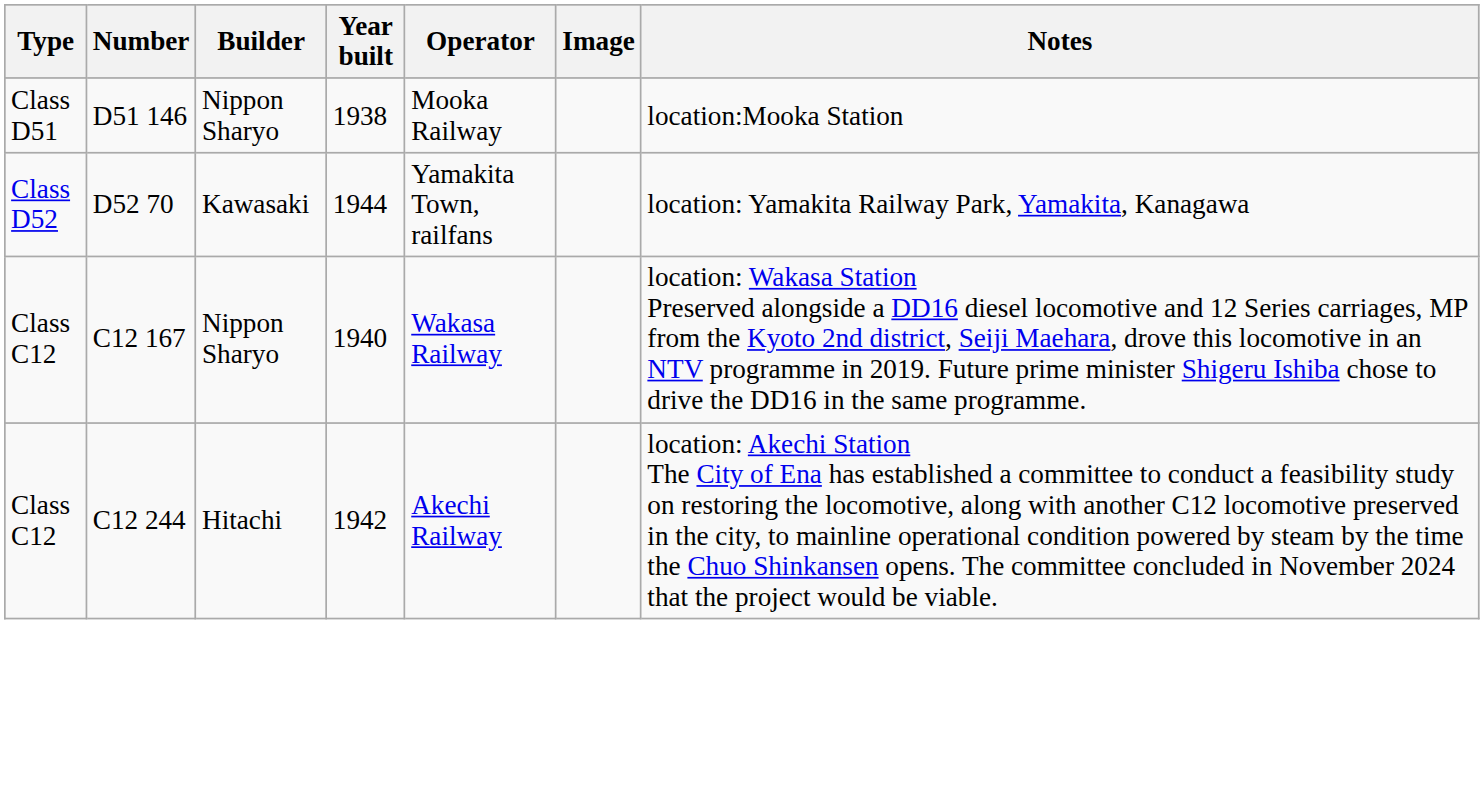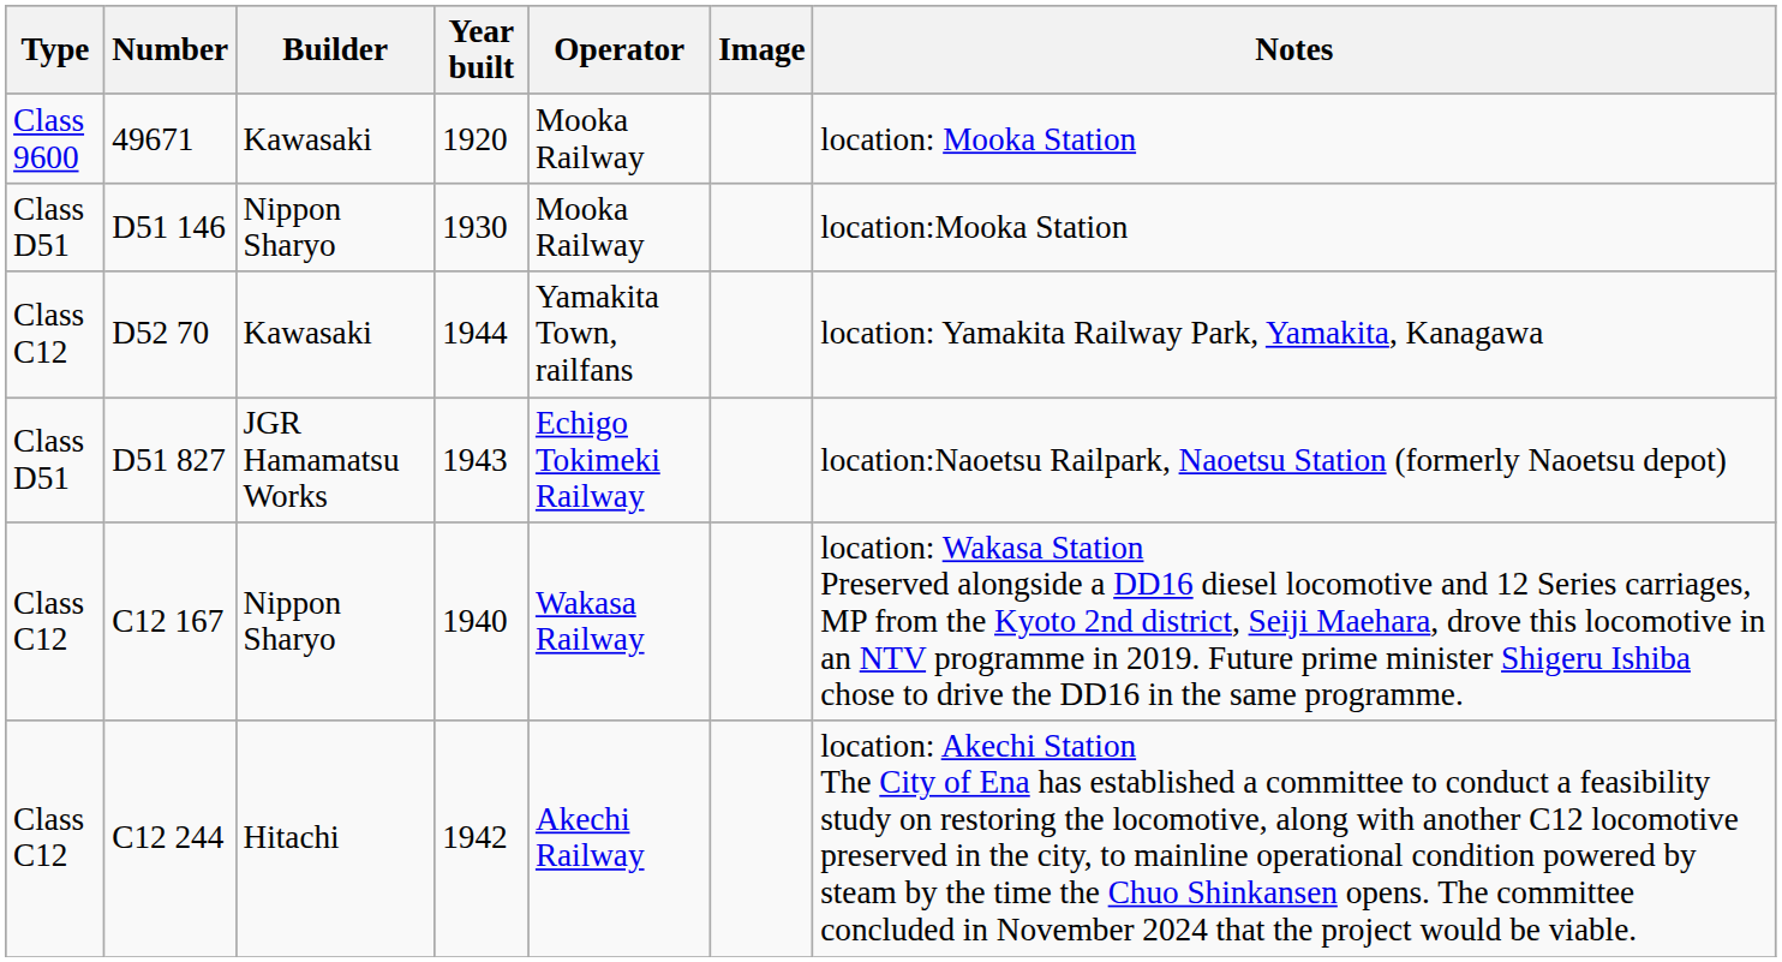 <table class="wikitable sortable">
 <tr>
 <th>Type</th>
 <th>Number</th>
 <th>Builder</th>
 <th>Year built</th>
 <th>Operator</th>
 <th>Image</th>
 <th>Notes</th>
 </tr>
 <tr>
+<td><a href='#'>Class 9600</a></td>
+<td>49671</td>
+<td>Kawasaki</td>
+<td>1920</td>
+<td>Mooka Railway</td>
+<td></td>
+<td>location: <a href='#'>Mooka Station</a></td>
+</tr>
+<tr>
 <td>Class D51</td>
 <td>D51 146</td>
 <td>Nippon Sharyo</td>
-<td>1938</td>
+<td>1930</td>
 <td>Mooka Railway</td>
 <td></td>
 <td>location:Mooka Station</td>
 </tr>
 <tr>
-<td><a href='#'>Class D52</a></td>
+<td>Class C12</td>
 <td>D52 70</td>
 <td>Kawasaki</td>
 <td>1944</td>
 <td>Yamakita Town, railfans</td>
 <td></td>
 <td>location: Yamakita Railway Park, <a href='#'>Yamakita</a>, Kanagawa</td>
+</tr>
+<tr>
+<td>Class D51</td>
+<td>D51 827</td>
+<td>JGR Hamamatsu Works</td>
+<td>1943</td>
+<td><a href='#'>Echigo Tokimeki Railway</a></td>
+<td></td>
+<td>location:Naoetsu Railpark, <a href='#'>Naoetsu Station</a> (formerly Naoetsu depot)</td>
 </tr>
 <tr>
 <td>Class C12</td>
 <td>C12 167</td>
 <td>Nippon Sharyo</td>
 <td>1940</td>
 <td><a href='#'>Wakasa Railway</a></td>
 <td></td>
 <td>location: <a href='#'>Wakasa Station</a><br>Preserved alongside a <a href='#'>DD16</a> diesel locomotive and 12 Series carriages, MP from the <a href='#'>Kyoto 2nd district</a>, <a href='#'>Seiji Maehara</a>, drove this locomotive in an <a href='#'>NTV</a> programme in 2019. Future prime minister <a href='#'>Shigeru Ishiba</a> chose to drive the DD16 in the same programme.</td>
 </tr>
 <tr>
 <td>Class C12</td>
 <td>C12 244</td>
 <td>Hitachi</td>
 <td>1942</td>
 <td><a href='#'>Akechi Railway</a></td>
 <td></td>
 <td>location: <a href='#'>Akechi Station</a><br>The <a href='#'>City of Ena</a> has established a committee to conduct a feasibility study on restoring the locomotive, along with another C12 locomotive preserved in the city, to mainline operational condition powered by steam by the time the <a href='#'>Chuo Shinkansen</a> opens. The committee concluded in November 2024 that the project would be viable.</td>
 </tr>
 </table>
